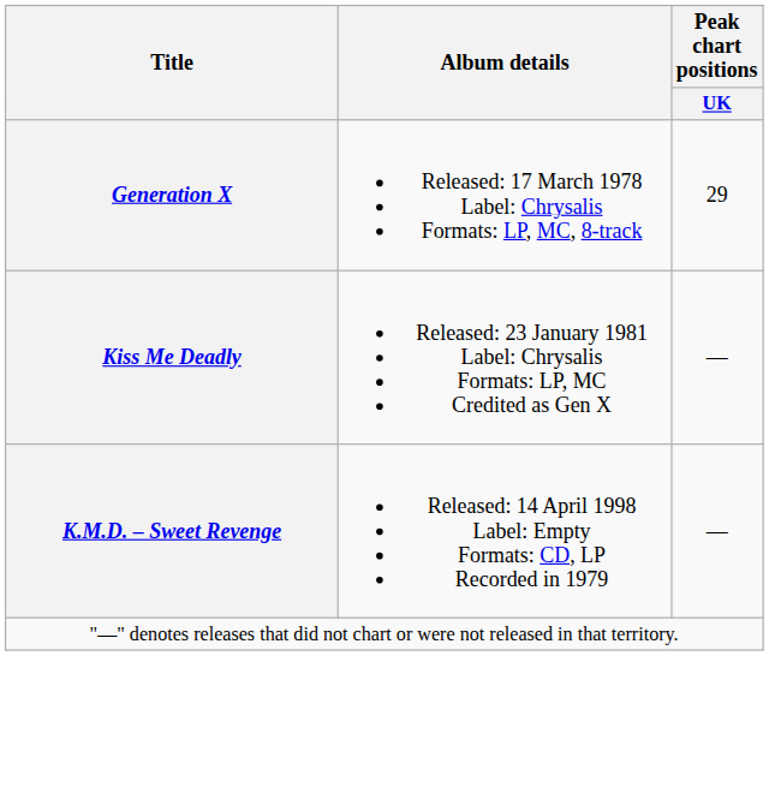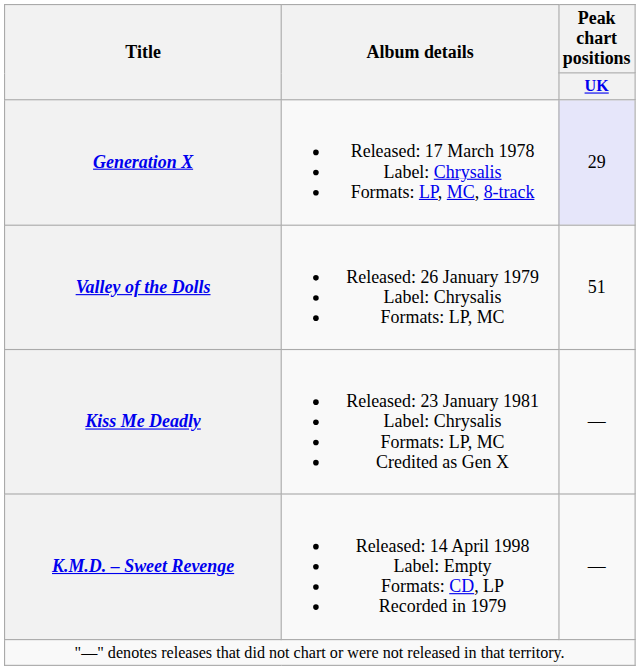 <table class="wikitable plainrowheaders" style="text-align:center;">
 <tr>
 <th scope="col" rowspan="2" style="width:15em;">Title</th>
 <th scope="col" rowspan="2" style="width:15em;">Album details</th>
 <th>Peak chart positions</th>
 </tr>
 <tr>
 <th scope="col" style="width:3em;font-size:90%;"><a href='#'>UK</a><br></th>
 </tr>
 <tr>
 <th scope="row"><em><a href='#'>Generation X</a></em></th>
 <td><br><ul><li>Released: 17 March 1978</li><li>Label: <a href='#'>Chrysalis</a></li><li>Formats: <a href='#'>LP</a>, <a href='#'>MC</a>, <a href='#'>8-track</a></li></ul></td>
-<td>29</td>
+<td style="background: lavender;">29</td>
+</tr>
+<tr>
+<th scope="row"><em><a href='#'>Valley of the Dolls</a></em></th>
+<td><br><ul><li>Released: 26 January 1979</li><li>Label: Chrysalis</li><li>Formats: LP, MC</li></ul></td>
+<td>51</td>
 </tr>
 <tr>
 <th scope="row"><em><a href='#'>Kiss Me Deadly</a></em></th>
 <td><br><ul><li>Released: 23 January 1981</li><li>Label: Chrysalis</li><li>Formats: LP, MC</li><li>Credited as Gen X</li></ul></td>
 <td>—</td>
 </tr>
 <tr>
 <th scope="row"><em><a href='#'>K.M.D. – Sweet Revenge</a></em></th>
 <td><br><ul><li>Released: 14 April 1998</li><li>Label: Empty</li><li>Formats: <a href='#'>CD</a>, LP</li><li>Recorded in 1979</li></ul></td>
 <td>—</td>
 </tr>
 <tr>
 <td colspan="3" style="font-size:90%">"—" denotes releases that did not chart or were not released in that territory.</td>
 </tr>
 </table>
